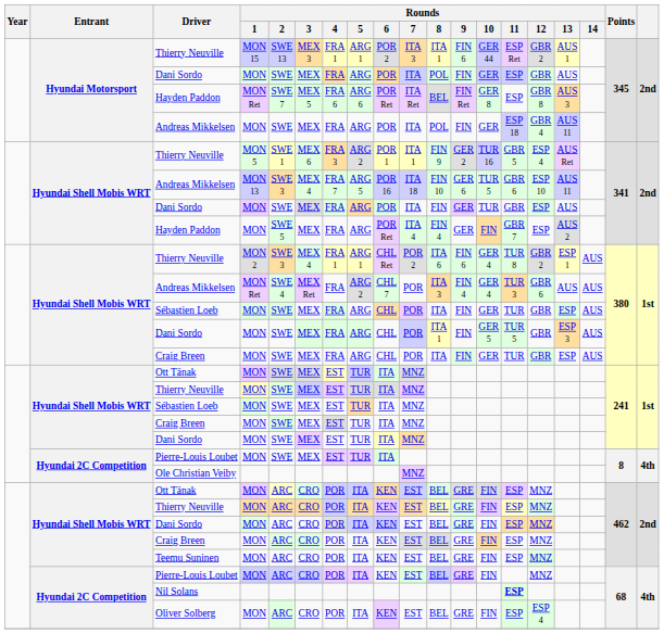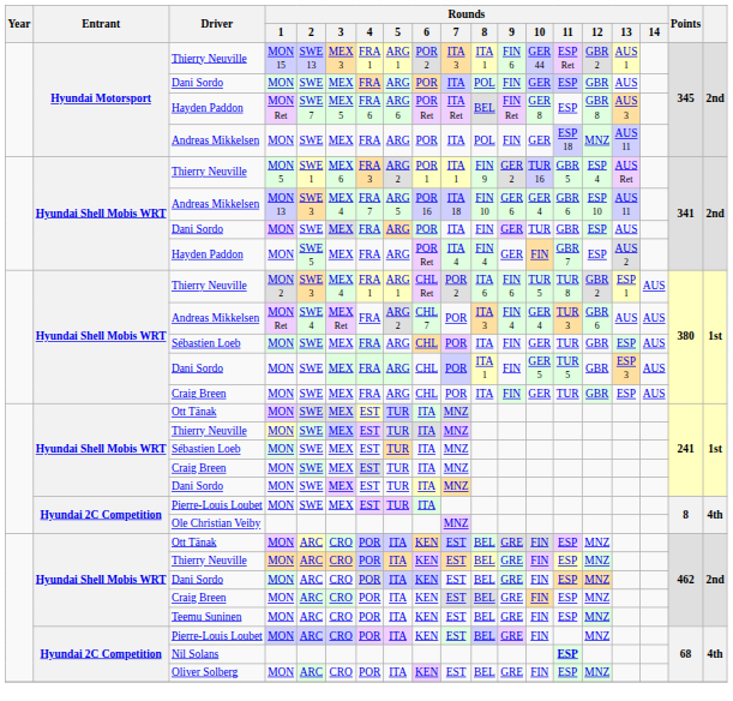 <table class="wikitable" style="text-align:center; font-size:85%">
 <tr>
 <th rowspan="2">Year</th>
 <th rowspan="2">Entrant</th>
 <th rowspan="2">Driver</th>
 <th colspan="14">Rounds</th>
 <th rowspan="2">Points</th>
 <th rowspan="2"></th>
 </tr>
 <tr>
 <th>1</th>
 <th>2</th>
 <th>3</th>
 <th>4</th>
 <th>5</th>
 <th>6</th>
 <th>7</th>
 <th>8</th>
 <th>9</th>
 <th>10</th>
 <th>11</th>
 <th>12</th>
 <th>13</th>
 <th>14</th>
 </tr>
 <tr>
 <td rowspan="4"></td>
 <th rowspan="4"> <a href='#'>Hyundai Motorsport</a></th>
 <td align="left"> <a href='#'>Thierry Neuville</a></td>
 <td style="background:#CFCFFF;"><a href='#'>MON</a><br><small>15</small></td>
 <td style="background:#CFCFFF;"><a href='#'>SWE</a><br><small>13</small></td>
 <td style="background:#FFDF9F;"><a href='#'>MEX</a><br><small>3</small></td>
 <td style="background:#FFFFBF;"><a href='#'>FRA</a><br><small>1</small></td>
 <td style="background:#FFFFBF;"><a href='#'>ARG</a><br><small>1</small></td>
 <td style="background:#DFDFDF;"><a href='#'>POR</a><br><small>2</small></td>
 <td style="background:#FFDF9F;"><a href='#'>ITA</a><br><small>3</small></td>
 <td style="background:#FFFFBF;"><a href='#'>ITA</a><br><small>1</small></td>
 <td style="background:#DFFFDF;"><a href='#'>FIN</a><br><small>6</small></td>
 <td style="background:#CFCFFF;"><a href='#'>GER</a><br><small>44</small></td>
 <td style="background:#EFCFFF;"><a href='#'>ESP</a><br><small>Ret</small></td>
 <td style="background:#DFDFDF;"><a href='#'>GBR</a><br><small>2</small></td>
 <td style="background:#FFFFBF;"><a href='#'>AUS</a><br><small>1</small></td>
 <td></td>
 <th style="background:#DFDFDF" rowspan="4">345</th>
 <th style="background:#DFDFDF" rowspan="4">2nd</th>
 </tr>
 <tr>
 <td align="left"> <a href='#'>Dani Sordo</a></td>
 <td style="background:#DFFFDF;"><a href='#'>MON</a><br></td>
 <td style="background:#DFFFDF;"><a href='#'>SWE</a><br></td>
 <td style="background:#DFFFDF;"><a href='#'>MEX</a><br></td>
 <td style="background:#FFDF9F;"><a href='#'>FRA</a><br></td>
 <td style="background:#DFFFDF;"><a href='#'>ARG</a><br></td>
 <td style="background:#FFDF9F;"><a href='#'>POR</a><br></td>
 <td style="background:#CFCFFF;"><a href='#'>ITA</a><br></td>
 <td style="background:#DFFFDF;"><a href='#'>POL</a><br></td>
 <td style="background:#DFFFDF;"><a href='#'>FIN</a><br></td>
 <td style="background:#CFCFFF;"><a href='#'>GER</a><br></td>
 <td style="background:#CFCFFF;"><a href='#'>ESP</a><br></td>
 <td style="background:#DFFFDF;"><a href='#'>GBR</a><br></td>
 <td><a href='#'>AUS</a></td>
 <td></td>
 </tr>
 <tr>
 <td align="left"> <a href='#'>Hayden Paddon</a></td>
 <td style="background:#EFCFFF;"><a href='#'>MON</a><br><small>Ret</small></td>
 <td style="background:#DFFFDF;"><a href='#'>SWE</a><br><small>7</small></td>
 <td style="background:#DFFFDF;"><a href='#'>MEX</a><br><small>5</small></td>
 <td style="background:#DFFFDF;"><a href='#'>FRA</a><br><small>6</small></td>
 <td style="background:#DFFFDF;"><a href='#'>ARG</a><br><small>6</small></td>
 <td style="background:#EFCFFF;"><a href='#'>POR</a><br><small>Ret</small></td>
 <td style="background:#EFCFFF;"><a href='#'>ITA</a><br><small>Ret</small></td>
 <td style="background:#DFDFDF;"><a href='#'>BEL</a><br></td>
 <td style="background:#EFCFFF;"><a href='#'>FIN</a><br><small>Ret</small></td>
 <td style="background:#DFFFDF;"><a href='#'>GER</a><br><small>8</small></td>
 <td><a href='#'>ESP</a></td>
 <td style="background:#DFFFDF;"><a href='#'>GBR</a><br><small>8</small></td>
 <td style="background:#FFDF9F;"><a href='#'>AUS</a><br><small>3</small></td>
 <td></td>
 </tr>
 <tr>
 <td align="left"> <a href='#'>Andreas Mikkelsen</a></td>
 <td><a href='#'>MON</a></td>
 <td><a href='#'>SWE</a></td>
 <td><a href='#'>MEX</a></td>
 <td><a href='#'>FRA</a></td>
 <td><a href='#'>ARG</a></td>
 <td><a href='#'>POR</a></td>
 <td><a href='#'>ITA</a></td>
 <td><a href='#'>POL</a></td>
 <td><a href='#'>FIN</a></td>
 <td><a href='#'>GER</a></td>
 <td style="background:#CFCFFF;"><a href='#'>ESP</a><br><small>18</small></td>
-<td style="background:#DFFFDF;"><a href='#'>GBR</a><br><small>4</small></td>
+<td style="background:#dfffdf;"><a href='#'>MNZ</a><br></td>
 <td style="background:#CFCFFF;"><a href='#'>AUS</a><br><small>11</small></td>
 <td></td>
 </tr>
 <tr>
 <td rowspan="4"></td>
 <th rowspan="4"> <a href='#'>Hyundai Shell Mobis WRT</a></th>
 <td align="left"> <a href='#'>Thierry Neuville</a></td>
 <td style="background:#DFFFDF;"><a href='#'>MON</a><br><small>5</small></td>
 <td style="background:#FFFFBF;"><a href='#'>SWE</a><br><small>1</small></td>
 <td style="background:#DFFFDF;"><a href='#'>MEX</a><br><small>6</small></td>
 <td style="background:#FFDF9F;"><a href='#'>FRA</a><br><small>3</small></td>
 <td style="background:#DFDFDF;"><a href='#'>ARG</a><br><small>2</small></td>
 <td style="background:#FFFFBF;"><a href='#'>POR</a><br><small>1</small></td>
 <td style="background:#FFFFBF;"><a href='#'>ITA</a><br><small>1</small></td>
 <td style="background:#DFFFDF;"><a href='#'>FIN</a><br><small>9</small></td>
 <td style="background:#DFDFDF;"><a href='#'>GER</a><br><small>2</small></td>
 <td style="background:#CFCFFF;"><a href='#'>TUR</a><br><small>16</small></td>
 <td style="background:#DFFFDF;"><a href='#'>GBR</a><br><small>5</small></td>
 <td style="background:#DFFFDF;"><a href='#'>ESP</a><br><small>4</small></td>
 <td style="background:#EFCFFF;"><a href='#'>AUS</a><br><small>Ret</small></td>
 <td></td>
 <th style="background:#DFDFDF" rowspan="4">341</th>
 <th style="background:#DFDFDF" rowspan="4">2nd</th>
 </tr>
 <tr>
 <td align="left"> <a href='#'>Andreas Mikkelsen</a></td>
 <td style="background:#CFCFFF;"><a href='#'>MON</a><br><small>13</small></td>
 <td style="background:#FFDF9F;"><a href='#'>SWE</a><br><small>3</small></td>
 <td style="background:#DFFFDF;"><a href='#'>MEX</a><br><small>4</small></td>
 <td style="background:#DFFFDF;"><a href='#'>FRA</a><br><small>7</small></td>
 <td style="background:#DFFFDF;"><a href='#'>ARG</a><br><small>5</small></td>
 <td style="background:#CFCFFF;"><a href='#'>POR</a><br><small>16</small></td>
 <td style="background:#CFCFFF;"><a href='#'>ITA</a><br><small>18</small></td>
 <td style="background:#DFFFDF;"><a href='#'>FIN</a><br><small>10</small></td>
 <td style="background:#DFFFDF;"><a href='#'>GER</a><br><small>6</small></td>
-<td style="background:#DFFFDF;"><a href='#'>TUR</a><br><small>5</small></td>
+<td style="background:#DFFFDF;"><a href='#'>GER</a><br><small>4</small></td>
 <td style="background:#DFFFDF;"><a href='#'>GBR</a><br><small>6</small></td>
 <td style="background:#DFFFDF;"><a href='#'>ESP</a><br><small>10</small></td>
 <td style="background:#CFCFFF;"><a href='#'>AUS</a><br><small>11</small></td>
 <td></td>
 </tr>
 <tr>
 <td align="left"> <a href='#'>Dani Sordo</a></td>
 <td style="background:#EFCFFF;"><a href='#'>MON</a><br></td>
 <td><a href='#'>SWE</a></td>
 <td style="background:#DFDFDF;"><a href='#'>MEX</a><br></td>
 <td style="background:#DFFFDF;"><a href='#'>FRA</a><br></td>
 <td style="background:#FFDF9F;"><a href='#'>ARG</a><br></td>
 <td style="background:#DFFFDF;"><a href='#'>POR</a><br></td>
 <td><a href='#'>ITA</a></td>
 <td><a href='#'>FIN</a></td>
 <td style="background:#EFCFFF;"><a href='#'>GER</a><br></td>
 <td><a href='#'>TUR</a></td>
 <td><a href='#'>GBR</a></td>
 <td style="background:#DFFFDF;"><a href='#'>ESP</a><br></td>
 <td><a href='#'>AUS</a></td>
 <td></td>
 </tr>
 <tr>
 <td align="left"> <a href='#'>Hayden Paddon</a></td>
 <td><a href='#'>MON</a></td>
 <td style="background:#DFFFDF;"><a href='#'>SWE</a><br><small>5</small></td>
 <td><a href='#'>MEX</a></td>
 <td><a href='#'>FRA</a></td>
 <td><a href='#'>ARG</a></td>
 <td style="background:#EFCFFF;"><a href='#'>POR</a><br><small>Ret</small></td>
 <td style="background:#DFFFDF;"><a href='#'>ITA</a><br><small>4</small></td>
 <td style="background:#DFFFDF;"><a href='#'>FIN</a><br><small>4</small></td>
 <td><a href='#'>GER</a></td>
 <td style="background:#ffdf9f;"><a href='#'>FIN</a><br></td>
 <td style="background:#DFFFDF;"><a href='#'>GBR</a><br><small>7</small></td>
 <td><a href='#'>ESP</a></td>
 <td style="background:#DFDFDF;"><a href='#'>AUS</a><br><small>2</small></td>
 <td></td>
 </tr>
 <tr>
 <td rowspan="5"></td>
 <th rowspan="5"> <a href='#'>Hyundai Shell Mobis WRT</a></th>
 <td align="left"> <a href='#'>Thierry Neuville</a></td>
 <td style="background:#DFDFDF;"><a href='#'>MON</a><br><small>2</small></td>
 <td style="background:#FFDF9F;"><a href='#'>SWE</a><br><small>3</small></td>
 <td style="background:#DFFFDF;"><a href='#'>MEX</a><br><small>4</small></td>
 <td style="background:#FFFFBF;"><a href='#'>FRA</a><br><small>1</small></td>
 <td style="background:#FFFFBF;"><a href='#'>ARG</a><br><small>1</small></td>
 <td style="background:#EFCFFF;"><a href='#'>CHL</a><br><small>Ret</small></td>
 <td style="background:#DFDFDF;"><a href='#'>POR</a><br><small>2</small></td>
 <td style="background:#DFFFDF;"><a href='#'>ITA</a><br><small>6</small></td>
 <td style="background:#DFFFDF;"><a href='#'>FIN</a><br><small>6</small></td>
-<td style="background:#DFFFDF;"><a href='#'>GER</a><br><small>4</small></td>
+<td style="background:#DFFFDF;"><a href='#'>TUR</a><br><small>5</small></td>
 <td style="background:#DFFFDF;"><a href='#'>TUR</a><br><small>8</small></td>
 <td style="background:#DFDFDF;"><a href='#'>GBR</a><br><small>2</small></td>
 <td style="background:#FFFFBF;"><a href='#'>ESP</a><br><small>1</small></td>
 <td><a href='#'>AUS</a><br></td>
 <th style="background:#FFFFBF" rowspan="5">380</th>
 <th style="background:#FFFFBF" rowspan="5">1st</th>
 </tr>
 <tr>
 <td align="left"> <a href='#'>Andreas Mikkelsen</a></td>
 <td style="background:#EFCFFF;"><a href='#'>MON</a><br><small>Ret</small></td>
 <td style="background:#DFFFDF;"><a href='#'>SWE</a><br><small>4</small></td>
 <td style="background:#EFCFFF;"><a href='#'>MEX</a><br><small>Ret</small></td>
 <td><a href='#'>FRA</a></td>
 <td style="background:#DFDFDF;"><a href='#'>ARG</a><br><small>2</small></td>
 <td style="background:#DFFFDF;"><a href='#'>CHL</a><br><small>7</small></td>
 <td><a href='#'>POR</a></td>
 <td style="background:#FFDF9F;"><a href='#'>ITA</a><br><small>3</small></td>
 <td style="background:#DFFFDF;"><a href='#'>FIN</a><br><small>4</small></td>
 <td style="background:#DFFFDF;"><a href='#'>GER</a><br><small>4</small></td>
 <td style="background:#FFDF9F;"><a href='#'>TUR</a><br><small>3</small></td>
 <td style="background:#DFFFDF;"><a href='#'>GBR</a><br><small>6</small></td>
 <td><a href='#'>AUS</a></td>
 <td><a href='#'>AUS</a><br></td>
 </tr>
 <tr>
 <td align="left"> <a href='#'>Sébastien Loeb</a></td>
 <td style="background:#dfffdf;"><a href='#'>MON</a><br></td>
 <td style="background:#dfffdf;"><a href='#'>SWE</a><br></td>
 <td><a href='#'>MEX</a></td>
 <td style="background:#dfffdf;"><a href='#'>FRA</a><br></td>
 <td><a href='#'>ARG</a></td>
 <td style="background:#ffdf9f;"><a href='#'>CHL</a><br></td>
 <td style="background:#efcfff;"><a href='#'>POR</a><br></td>
 <td><a href='#'>ITA</a></td>
 <td><a href='#'>FIN</a></td>
 <td><a href='#'>GER</a></td>
 <td><a href='#'>TUR</a></td>
 <td><a href='#'>GBR</a></td>
 <td style="background:#dfffdf;"><a href='#'>ESP</a><br></td>
 <td><a href='#'>AUS</a><br></td>
 </tr>
 <tr>
 <td align="left"> <a href='#'>Dani Sordo</a></td>
 <td><a href='#'>MON</a></td>
 <td><a href='#'>SWE</a></td>
 <td style="background:#DFFFDF;"><a href='#'>MEX</a><br></td>
 <td style="background:#DFFFDF;"><a href='#'>FRA</a><br></td>
 <td style="background:#DFFFDF;"><a href='#'>ARG</a><br></td>
 <td><a href='#'>CHL</a></td>
 <td style="background:#CFCFFF;"><a href='#'>POR</a><br></td>
 <td style="background:#FFFFBF;"><a href='#'>ITA</a><br><small>1</small></td>
 <td><a href='#'>FIN</a></td>
 <td style="background:#DFFFDF;"><a href='#'>GER</a><br><small>5</small></td>
 <td style="background:#DFFFDF;"><a href='#'>TUR</a><br><small>5</small></td>
 <td><a href='#'>GBR</a></td>
 <td style="background:#ffdf9f;"><a href='#'>ESP</a><br><small>3</small></td>
 <td><a href='#'>AUS</a><br></td>
 </tr>
 <tr>
 <td align="left"> <a href='#'>Craig Breen</a></td>
 <td><a href='#'>MON</a></td>
 <td><a href='#'>SWE</a></td>
 <td><a href='#'>MEX</a></td>
 <td><a href='#'>FRA</a></td>
 <td><a href='#'>ARG</a></td>
 <td><a href='#'>CHL</a></td>
 <td><a href='#'>POR</a></td>
 <td><a href='#'>ITA</a></td>
 <td style="background:#dfffdf;"><a href='#'>FIN</a><br></td>
 <td><a href='#'>GER</a></td>
 <td><a href='#'>TUR</a></td>
 <td style="background:#dfffdf;"><a href='#'>GBR</a><br></td>
 <td><a href='#'>ESP</a></td>
 <td><a href='#'>AUS</a><br></td>
 </tr>
 <tr>
 <td rowspan="7"></td>
 <th rowspan="5"> <a href='#'>Hyundai Shell Mobis WRT</a></th>
 <td align="left"> <a href='#'>Ott Tänak</a></td>
 <td style="background:#efcfff;"><a href='#'>MON</a><br></td>
 <td style="background:#DFDFDF;"><a href='#'>SWE</a><br></td>
 <td style="background:#DFDFDF;"><a href='#'>MEX</a><br></td>
 <td style="background:#FFFFBF;"><a href='#'>EST</a><br></td>
 <td style="background:#CFCFFF;"><a href='#'>TUR</a><br></td>
 <td style="background:#DFFFDF;"><a href='#'>ITA</a><br></td>
 <td style="background:#DFDFDF;"><a href='#'>MNZ</a><br></td>
 <td></td>
 <td></td>
 <td></td>
 <td></td>
 <td></td>
 <td></td>
 <td></td>
 <th rowspan="5" style="background:#FFFFBF;">241</th>
 <th rowspan="5" style="background:#FFFFBF;">1st</th>
 </tr>
 <tr>
 <td align="left"> <a href='#'>Thierry Neuville</a></td>
 <td style="background:#FFFFBF;"><a href='#'>MON</a><br></td>
 <td style="background:#dfffdf;"><a href='#'>SWE</a><br></td>
 <td style="background:#CFCFFF;"><a href='#'>MEX</a><br></td>
 <td style="background:#efcfff;"><a href='#'>EST</a><br></td>
 <td style="background:#DFDFDF;"><a href='#'>TUR</a><br></td>
 <td style="background:#DFDFDF;"><a href='#'>ITA</a><br></td>
 <td style="background:#efcfff;"><a href='#'>MNZ</a><br></td>
 <td></td>
 <td></td>
 <td></td>
 <td></td>
 <td></td>
 <td></td>
 <td></td>
 </tr>
 <tr>
 <td align="left"> <a href='#'>Sébastien Loeb</a></td>
 <td style="background:#dfffdf;"><a href='#'>MON</a><br></td>
 <td><a href='#'>SWE</a></td>
 <td><a href='#'>MEX</a></td>
 <td><a href='#'>EST</a></td>
 <td style="background:#ffdf9f;"><a href='#'>TUR</a><br></td>
 <td><a href='#'>ITA</a></td>
 <td><a href='#'>MNZ</a></td>
 <td></td>
 <td></td>
 <td></td>
 <td></td>
 <td></td>
 <td></td>
 <td></td>
 </tr>
 <tr>
 <td align="left"> <a href='#'>Craig Breen</a></td>
 <td><a href='#'>MON</a></td>
 <td style="background:#dfffdf;"><a href='#'>SWE</a><br></td>
 <td><a href='#'>MEX</a></td>
 <td style="background:#DFDFDF;"><a href='#'>EST</a><br></td>
 <td><a href='#'>TUR</a></td>
 <td><a href='#'>ITA</a></td>
 <td><a href='#'>MNZ</a></td>
 <td></td>
 <td></td>
 <td></td>
 <td></td>
 <td></td>
 <td></td>
 <td></td>
 </tr>
 <tr>
 <td align="left"> <a href='#'>Dani Sordo</a></td>
 <td><a href='#'>MON</a></td>
 <td><a href='#'>SWE</a></td>
 <td style="background:#efcfff;"><a href='#'>MEX</a><br></td>
 <td><a href='#'>EST</a></td>
 <td><a href='#'>TUR</a></td>
 <td style="background:#FFFFBF;"><a href='#'>ITA</a><br></td>
 <td style="background:#ffdf9f;"><a href='#'>MNZ</a><br></td>
 <td></td>
 <td></td>
 <td></td>
 <td></td>
 <td></td>
 <td></td>
 <td></td>
 </tr>
 <tr>
 <th rowspan="2"> <a href='#'>Hyundai 2C Competition</a></th>
 <td align="left"> <a href='#'>Pierre-Louis Loubet</a></td>
 <td><a href='#'>MON</a></td>
 <td><a href='#'>SWE</a></td>
 <td><a href='#'>MEX</a></td>
 <td style="background:#efcfff;"><a href='#'>EST</a><br></td>
 <td style="background:#efcfff;"><a href='#'>TUR</a><br></td>
 <td style="background:#dfffdf;"><a href='#'>ITA</a><br></td>
 <td></td>
 <td></td>
 <td></td>
 <td></td>
 <td></td>
 <td></td>
 <td></td>
 <td></td>
 <th rowspan="2">8</th>
 <th rowspan="2">4th</th>
 </tr>
 <tr>
 <td align="left"> <a href='#'>Ole Christian Veiby</a></td>
 <td></td>
 <td></td>
 <td></td>
 <td></td>
 <td></td>
 <td></td>
 <td style="background:#efcfff;"><a href='#'>MNZ</a><br></td>
 <td></td>
 <td></td>
 <td></td>
 <td></td>
 <td></td>
 <td></td>
 <td></td>
 </tr>
 <tr>
 <td rowspan="8"></td>
 <th rowspan="5"> <a href='#'>Hyundai Shell Mobis WRT</a></th>
 <td align="left"> <a href='#'>Ott Tänak</a></td>
 <td style="background:#efcfff;"><a href='#'>MON</a><br></td>
 <td style="background:#FFFFBF;"><a href='#'>ARC</a><br></td>
 <td style="background:#dfffdf;"><a href='#'>CRO</a><br></td>
 <td style="background:#CFCFFF;"><a href='#'>POR</a><br></td>
 <td style="background:#CFCFFF;"><a href='#'>ITA</a><br></td>
 <td style="background:#ffdf9f;"><a href='#'>KEN</a><br></td>
 <td style="background:#CFCFFF;"><a href='#'>EST</a><br></td>
 <td style="background:#dfffdf;"><a href='#'>BEL</a><br></td>
 <td style="background:#DFDFDF;"><a href='#'>GRE</a><br></td>
 <td style="background:#DFDFDF;"><a href='#'>FIN</a><br></td>
 <td style="background:#efcfff;"><a href='#'>ESP</a><br></td>
 <td><a href='#'>MNZ</a></td>
 <td></td>
 <td></td>
 <th rowspan="5" style="background:#DFDFDF;">462</th>
 <th rowspan="5" style="background:#DFDFDF;">2nd</th>
 </tr>
 <tr>
 <td align="left"> <a href='#'>Thierry Neuville</a></td>
 <td style="background:#ffdf9f;"><a href='#'>MON</a><br></td>
 <td style="background:#ffdf9f;"><a href='#'>ARC</a><br></td>
 <td style="background:#ffdf9f;"><a href='#'>CRO</a><br></td>
 <td style="background:#CFCFFF;"><a href='#'>POR</a><br></td>
 <td style="background:#ffdf9f;"><a href='#'>ITA</a><br></td>
 <td style="background:#efcfff;"><a href='#'>KEN</a><br></td>
 <td style="background:#ffdf9f;"><a href='#'>EST</a><br></td>
 <td style="background:#FFFFBF;"><a href='#'>BEL</a><br></td>
 <td style="background:#dfffdf;"><a href='#'>GRE</a><br></td>
 <td style="background:#efcfff;"><a href='#'>FIN</a><br></td>
 <td style="background:#FFFFBF;"><a href='#'>ESP</a><br></td>
 <td style="background:#dfffdf;"><a href='#'>MNZ</a><br></td>
 <td></td>
 <td></td>
 </tr>
 <tr>
 <td align="left"> <a href='#'>Dani Sordo</a></td>
 <td style="background:#dfffdf;"><a href='#'>MON</a><br></td>
 <td><a href='#'>ARC</a></td>
 <td><a href='#'>CRO</a></td>
 <td style="background:#DFDFDF;"><a href='#'>POR</a><br></td>
 <td style="background:#CFCFFF;"><a href='#'>ITA</a><br></td>
 <td style="background:#CFCFFF;"><a href='#'>KEN</a><br></td>
 <td><a href='#'>EST</a></td>
 <td><a href='#'>BEL</a></td>
 <td style="background:#dfffdf;"><a href='#'>GRE</a><br></td>
 <td><a href='#'>FIN</a></td>
 <td style="background:#ffdf9f;"><a href='#'>ESP</a><br></td>
 <td style="background:#ffdf9f;"><a href='#'>MNZ</a><br></td>
 <td></td>
 <td></td>
 </tr>
 <tr>
 <td align="left"> <a href='#'>Craig Breen</a></td>
 <td><a href='#'>MON</a></td>
 <td style="background:#dfffdf;"><a href='#'>ARC</a><br></td>
 <td style="background:#dfffdf;"><a href='#'>CRO</a><br></td>
 <td><a href='#'>POR</a></td>
 <td><a href='#'>ITA</a></td>
 <td><a href='#'>KEN</a></td>
 <td style="background:#DFDFDF;"><a href='#'>EST</a><br></td>
 <td style="background:#DFDFDF;"><a href='#'>BEL</a><br></td>
 <td><a href='#'>GRE</a></td>
 <td style="background:#ffdf9f;"><a href='#'>FIN</a><br></td>
 <td><a href='#'>ESP</a></td>
 <td><a href='#'>MNZ</a></td>
 <td></td>
 <td></td>
 </tr>
 <tr>
 <td align="left"> <a href='#'>Teemu Suninen</a></td>
 <td><a href='#'>MON</a></td>
 <td><a href='#'>ARC</a></td>
 <td><a href='#'>CRO</a></td>
 <td><a href='#'>POR</a></td>
 <td><a href='#'>ITA</a></td>
 <td><a href='#'>KEN</a></td>
 <td><a href='#'>EST</a></td>
 <td><a href='#'>BEL</a></td>
 <td><a href='#'>GRE</a></td>
 <td><a href='#'>FIN</a></td>
 <td><a href='#'>ESP</a></td>
 <td style="background:#dfffdf;"><a href='#'>MNZ</a><br></td>
 <td></td>
 <td></td>
 </tr>
 <tr>
 <th rowspan="3"> <a href='#'>Hyundai 2C Competition</a></th>
 <td align="left"> <a href='#'>Pierre-Louis Loubet</a></td>
 <td style="background:#CFCFFF;"><a href='#'>MON</a><br></td>
 <td style="background:#CFCFFF;"><a href='#'>ARC</a><br></td>
 <td style="background:#CFCFFF;"><a href='#'>CRO</a><br></td>
 <td style="background:#efcfff;"><a href='#'>POR</a><br></td>
 <td style="background:#efcfff;"><a href='#'>ITA</a><br></td>
 <td><a href='#'>KEN</a><br></td>
 <td style="background:#dfffdf;"><a href='#'>EST</a><br></td>
 <td style="background:#CFCFFF;"><a href='#'>BEL</a><br></td>
 <td style="background:#efcfff;"><a href='#'>GRE</a><br></td>
 <td><a href='#'>FIN</a></td>
 <td></td>
 <td><a href='#'>MNZ</a></td>
 <td></td>
 <td></td>
 <th rowspan="3">68</th>
 <th rowspan="3">4th</th>
 </tr>
 <tr>
 <td align="left"> <a href='#'>Nil Solans</a></td>
 <td></td>
 <td></td>
 <td></td>
 <td></td>
 <td></td>
 <td></td>
 <td></td>
 <td></td>
 <td></td>
 <td></td>
 <td style="background:#dfffdf;"><strong><a href='#'>ESP</a><br></strong></td>
 <td></td>
 <td></td>
 <td></td>
 </tr>
 <tr>
 <td align="left"> <a href='#'>Oliver Solberg</a></td>
 <td><a href='#'>MON</a></td>
 <td style="background:#dfffdf;"><a href='#'>ARC</a><br></td>
 <td><a href='#'>CRO</a></td>
 <td><a href='#'>POR</a></td>
 <td><a href='#'>ITA</a><br></td>
 <td style="background:#efcfff;"><a href='#'>KEN</a><br></td>
 <td><a href='#'>EST</a></td>
 <td><a href='#'>BEL</a></td>
 <td><a href='#'>GRE</a></td>
 <td><a href='#'>FIN</a></td>
 <td style="background:#dfffdf;"><a href='#'>ESP</a><br></td>
-<td style="background:#DFFFDF;"><a href='#'>ESP</a><br><small>4</small></td>
+<td style="background:#dfffdf;"><a href='#'>MNZ</a><br></td>
 <td></td>
 <td></td>
 </tr>
 <tr>
 </tr>
 </table>
